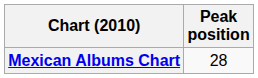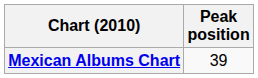 <table class="wikitable sortable plainrowheaders" style="text-align:center">
 <tr>
 <th scope="col">Chart (2010)</th>
 <th scope="col">Peak<br>position</th>
 </tr>
 <tr>
 </tr>
 <tr>
 </tr>
 <tr>
 </tr>
 <tr>
 <th scope="row"><a href='#'>Mexican Albums Chart</a></th>
-<td>28</td>
+<td>39</td>
 </tr>
 <tr>
 </tr>
 <tr>
 </tr>
 </table>
